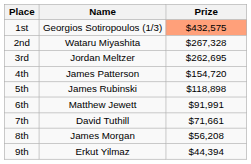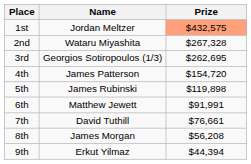 <table class="wikitable">
 <tr>
 <th width="50">Place</th>
 <th width="200">Name</th>
 <th width="125">Prize</th>
 </tr>
 <tr>
 <td align = "center">1st</td>
-<td align = "center">Georgios Sotiropoulos (1/3)</td>
+<td align = "center">Jordan Meltzer</td>
 <td align="center" style="background: lightsalmon;">$432,575</td>
 </tr>
 <tr>
 <td align = "center">2nd</td>
 <td align = "center">Wataru Miyashita</td>
 <td align="center">$267,328</td>
 </tr>
 <tr>
 <td align = "center">3rd</td>
-<td align = "center">Jordan Meltzer</td>
+<td align = "center">Georgios Sotiropoulos (1/3)</td>
 <td align="center">$262,695</td>
 </tr>
 <tr>
 <td align = "center">4th</td>
 <td align = "center">James Patterson</td>
 <td align="center">$154,720</td>
 </tr>
 <tr>
 <td align = "center">5th</td>
 <td align = "center">James Rubinski</td>
-<td align="center">$118,898</td>
+<td align="center">$119,898</td>
 </tr>
 <tr>
 <td align = "center">6th</td>
 <td align = "center">Matthew Jewett</td>
 <td align="center">$91,991</td>
 </tr>
 <tr>
 <td align = "center">7th</td>
 <td align = "center">David Tuthill</td>
-<td align="center">$71,661</td>
+<td align="center">$76,661</td>
 </tr>
 <tr>
 <td align = "center">8th</td>
 <td align = "center">James Morgan</td>
 <td align="center">$56,208</td>
 </tr>
 <tr>
 <td align = "center">9th</td>
 <td align = "center">Erkut Yilmaz</td>
 <td align="center">$44,394</td>
 </tr>
 </table>
